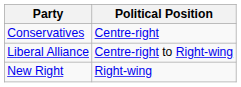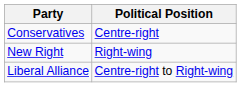 <table class="wikitable mw-collapsible mw-collapsed">
 <tr>
 <th>Party</th>
 <th>Political Position</th>
 </tr>
 <tr>
 <td><a href='#'>Conservatives</a></td>
 <td><a href='#'>Centre-right</a></td>
 </tr>
 <tr>
+<td><a href='#'>New Right</a></td>
+<td><a href='#'>Right-wing</a></td>
+</tr>
+<tr>
 <td><a href='#'>Liberal Alliance</a></td>
 <td><a href='#'>Centre-right</a> to <a href='#'>Right-wing</a></td>
 </tr>
-<tr>
-<td><a href='#'>New Right</a></td>
-<td><a href='#'>Right-wing</a></td>
-</tr>
 </table>
